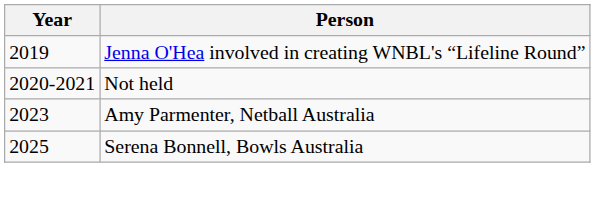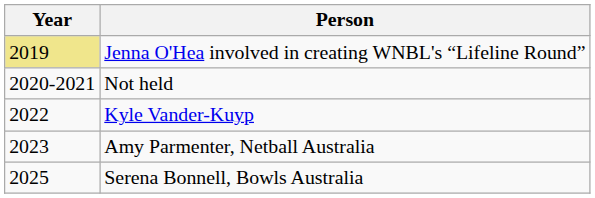 <table class="wikitable">
 <tr>
 <th>Year</th>
 <th>Person</th>
 </tr>
 <tr>
-<td>2019</td>
+<td style="background: khaki;">2019</td>
 <td><a href='#'>Jenna O'Hea</a> involved in creating  WNBL's “Lifeline Round”</td>
 </tr>
 <tr>
 <td>2020-2021</td>
 <td>Not held</td>
+</tr>
+<tr>
+<td>2022</td>
+<td><a href='#'>Kyle Vander-Kuyp</a></td>
 </tr>
 <tr>
 <td>2023</td>
 <td>Amy Parmenter, Netball Australia</td>
 </tr>
 <tr>
 <td>2025</td>
 <td>Serena Bonnell, Bowls Australia</td>
 </tr>
 </table>
